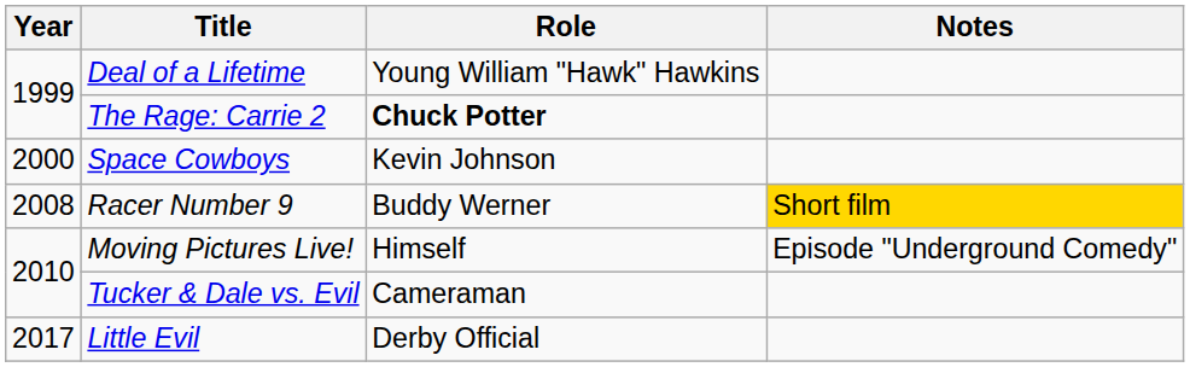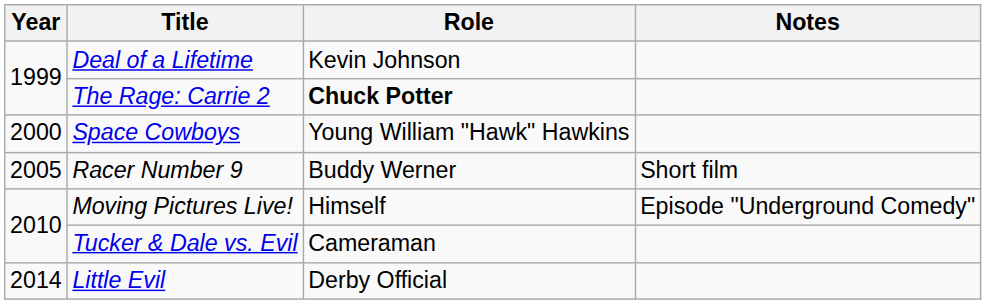 <table class="wikitable">
 <tr>
 <th>Year</th>
 <th>Title</th>
 <th>Role</th>
 <th>Notes</th>
 </tr>
 <tr>
 <td rowspan=2>1999</td>
 <td><em><a href='#'>Deal of a Lifetime</a></em></td>
-<td>Young William "Hawk" Hawkins</td>
+<td>Kevin Johnson</td>
 <td></td>
 </tr>
 <tr>
 <td><em><a href='#'>The Rage: Carrie 2</a></em></td>
 <td><strong>Chuck Potter</strong></td>
 <td></td>
 </tr>
 <tr>
 <td>2000</td>
 <td><em><a href='#'>Space Cowboys</a></em></td>
-<td>Kevin Johnson</td>
+<td>Young William "Hawk" Hawkins</td>
 <td></td>
 </tr>
 <tr>
-<td>2008</td>
+<td>2005</td>
 <td><em>Racer Number 9</em></td>
 <td>Buddy Werner</td>
-<td style="background: gold;">Short film</td>
+<td>Short film</td>
 </tr>
 <tr>
 <td rowspan=2>2010</td>
 <td><em>Moving Pictures Live!</em></td>
 <td>Himself</td>
 <td>Episode "Underground Comedy"</td>
 </tr>
 <tr>
 <td><em><a href='#'>Tucker & Dale vs. Evil</a></em></td>
 <td>Cameraman</td>
 <td></td>
 </tr>
 <tr>
-<td>2017</td>
+<td>2014</td>
 <td><em><a href='#'>Little Evil</a></em></td>
 <td>Derby Official</td>
 <td></td>
 </tr>
 </table>
